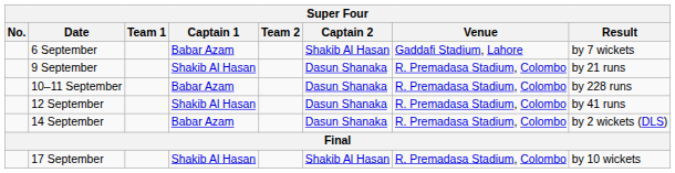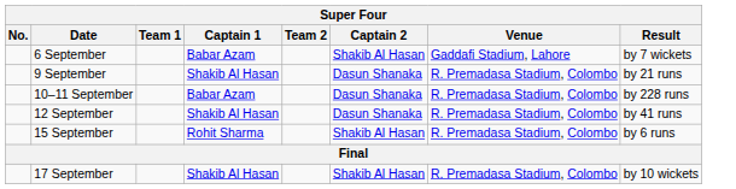 <table class="wikitable">
 <tr>
 <th colspan="8">Super Four</th>
 </tr>
 <tr>
 <th>No.</th>
 <th>Date</th>
 <th>Team 1</th>
 <th>Captain 1</th>
 <th>Team 2</th>
 <th>Captain 2</th>
 <th>Venue</th>
 <th>Result</th>
 </tr>
 <tr>
 <td></td>
 <td>6 September</td>
 <td></td>
 <td><a href='#'>Babar Azam</a></td>
 <td></td>
 <td><a href='#'>Shakib Al Hasan</a></td>
 <td><a href='#'>Gaddafi Stadium</a>, <a href='#'>Lahore</a></td>
 <td> by 7 wickets</td>
 </tr>
 <tr>
 <td></td>
 <td>9 September</td>
 <td></td>
 <td><a href='#'>Shakib Al Hasan</a></td>
 <td></td>
 <td><a href='#'>Dasun Shanaka</a></td>
 <td><a href='#'>R. Premadasa Stadium</a>, <a href='#'>Colombo</a></td>
 <td> by 21 runs</td>
 </tr>
 <tr>
 <td></td>
 <td>10–11 September</td>
 <td></td>
 <td><a href='#'>Babar Azam</a></td>
 <td></td>
 <td><a href='#'>Dasun Shanaka</a></td>
 <td><a href='#'>R. Premadasa Stadium</a>, <a href='#'>Colombo</a></td>
 <td> by 228 runs</td>
 </tr>
 <tr>
 <td></td>
 <td>12 September</td>
 <td></td>
 <td><a href='#'>Shakib Al Hasan</a></td>
 <td></td>
 <td><a href='#'>Dasun Shanaka</a></td>
 <td><a href='#'>R. Premadasa Stadium</a>, <a href='#'>Colombo</a></td>
 <td> by 41 runs</td>
 </tr>
 <tr>
 <td></td>
-<td>14 September</td>
+<td>15 September</td>
 <td></td>
-<td><a href='#'>Babar Azam</a></td>
+<td><a href='#'>Rohit Sharma</a></td>
 <td></td>
-<td><a href='#'>Dasun Shanaka</a></td>
+<td><a href='#'>Shakib Al Hasan</a></td>
 <td><a href='#'>R. Premadasa Stadium</a>, <a href='#'>Colombo</a></td>
-<td> by 2 wickets (<a href='#'>DLS</a>)</td>
+<td> by 6 runs</td>
 </tr>
 <tr>
 <th colspan="8">Final</th>
 </tr>
 <tr>
 <td></td>
 <td>17 September</td>
 <td></td>
 <td><a href='#'>Shakib Al Hasan</a></td>
 <td></td>
 <td><a href='#'>Shakib Al Hasan</a></td>
 <td><a href='#'>R. Premadasa Stadium</a>, <a href='#'>Colombo</a></td>
 <td> by 10 wickets</td>
 </tr>
 </table>
